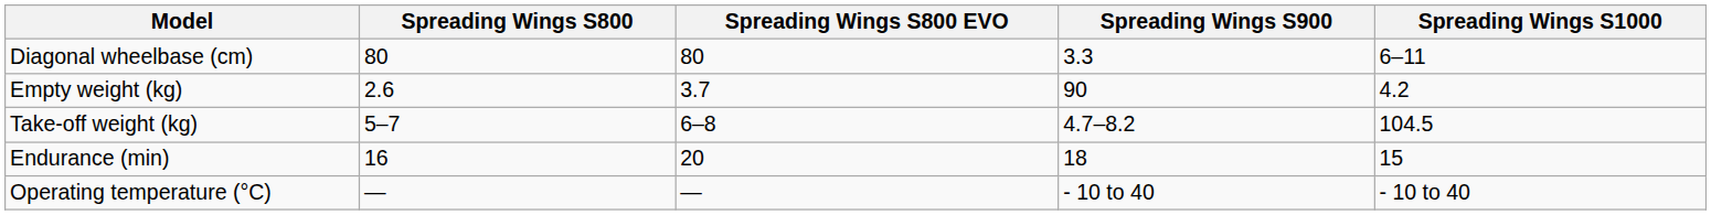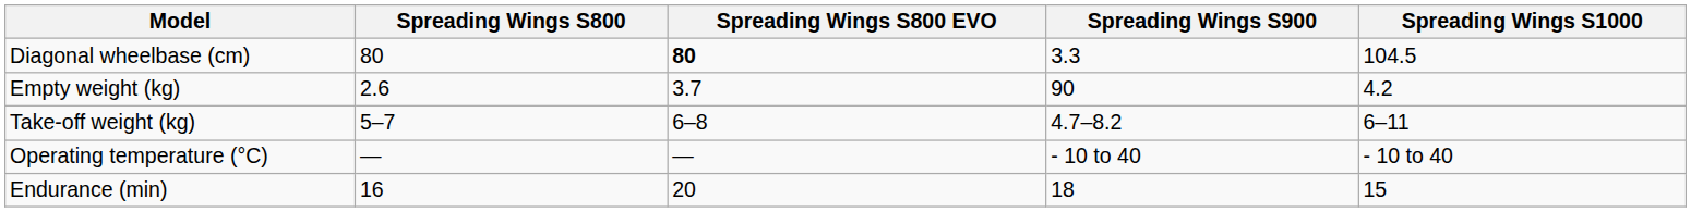 <table class="wikitable sortable" style="width: 100%; margin-right: 0;">
 <tr>
 <th>Model</th>
 <th>Spreading Wings S800</th>
 <th>Spreading Wings S800 EVO</th>
 <th>Spreading Wings S900</th>
 <th>Spreading Wings S1000</th>
 </tr>
 <tr>
 <td>Diagonal wheelbase (cm)</td>
 <td>80</td>
-<td>80</td>
+<td><strong>80</strong></td>
 <td>3.3</td>
-<td>6–11</td>
+<td>104.5</td>
 </tr>
 <tr>
 <td>Empty weight (kg)</td>
 <td>2.6</td>
 <td>3.7</td>
 <td>90</td>
 <td>4.2</td>
 </tr>
 <tr>
 <td>Take-off weight (kg)</td>
 <td>5–7</td>
 <td>6–8</td>
 <td>4.7–8.2</td>
-<td>104.5</td>
+<td>6–11</td>
+</tr>
+<tr>
+<td>Operating temperature (°C)</td>
+<td>—</td>
+<td>—</td>
+<td>- 10 to 40</td>
+<td>- 10 to 40</td>
 </tr>
 <tr>
 <td>Endurance (min)</td>
 <td>16</td>
 <td>20</td>
 <td>18</td>
 <td>15</td>
 </tr>
-<tr>
-<td>Operating temperature (°C)</td>
-<td>—</td>
-<td>—</td>
-<td>- 10 to 40</td>
-<td>- 10 to 40</td>
-</tr>
 </table>
